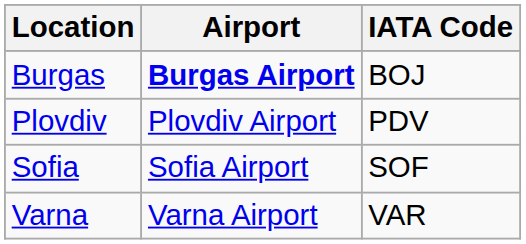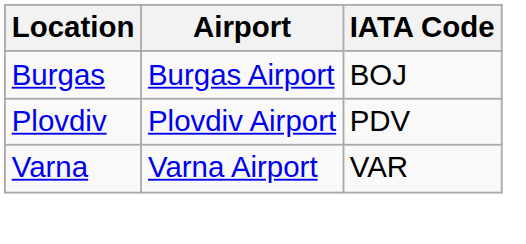 <table class="wikitable">
 <tr>
 <th>Location</th>
 <th>Airport</th>
 <th>IATA Code</th>
 </tr>
 <tr>
 <td><a href='#'>Burgas</a></td>
-<td><strong><a href='#'>Burgas Airport</a></strong></td>
+<td><a href='#'>Burgas Airport</a></td>
 <td>BOJ</td>
 </tr>
 <tr>
 <td><a href='#'>Plovdiv</a></td>
 <td><a href='#'>Plovdiv Airport</a></td>
 <td>PDV</td>
 </tr>
 <tr>
-<td><a href='#'>Sofia</a></td>
-<td><a href='#'>Sofia Airport</a></td>
-<td>SOF</td>
-</tr>
-<tr>
 <td><a href='#'>Varna</a></td>
 <td><a href='#'>Varna Airport</a></td>
 <td>VAR</td>
 </tr>
 </table>
